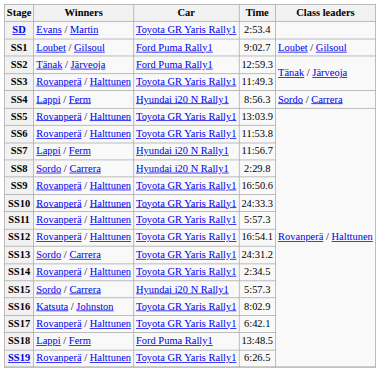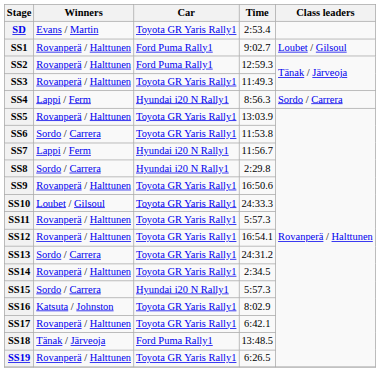 <table class="wikitable" style="font-size:85%">
 <tr>
 <th>Stage</th>
 <th>Winners</th>
 <th>Car</th>
 <th>Time</th>
 <th>Class leaders</th>
 </tr>
 <tr>
 <th><a href='#'>SD</a></th>
 <td><a href='#'>Evans</a> / <a href='#'>Martin</a></td>
 <td><a href='#'>Toyota GR Yaris Rally1</a></td>
 <td align="center">2:53.4</td>
 <td></td>
 </tr>
 <tr>
 <th>SS1</th>
-<td><a href='#'>Loubet</a> / <a href='#'>Gilsoul</a></td>
+<td><a href='#'>Rovanperä</a> / <a href='#'>Halttunen</a></td>
 <td><a href='#'>Ford Puma Rally1</a></td>
 <td align="center">9:02.7</td>
 <td><a href='#'>Loubet</a> / <a href='#'>Gilsoul</a></td>
 </tr>
 <tr>
 <th>SS2</th>
-<td><a href='#'>Tänak</a> / <a href='#'>Järveoja</a></td>
+<td><a href='#'>Rovanperä</a> / <a href='#'>Halttunen</a></td>
 <td><a href='#'>Ford Puma Rally1</a></td>
 <td align="center">12:59.3</td>
 <td rowspan=2><a href='#'>Tänak</a> / <a href='#'>Järveoja</a></td>
 </tr>
 <tr>
 <th>SS3</th>
 <td><a href='#'>Rovanperä</a> / <a href='#'>Halttunen</a></td>
 <td><a href='#'>Toyota GR Yaris Rally1</a></td>
 <td align="center">11:49.3</td>
 </tr>
 <tr>
 <th>SS4</th>
 <td><a href='#'>Lappi</a> / <a href='#'>Ferm</a></td>
 <td><a href='#'>Hyundai i20 N Rally1</a></td>
 <td align="center">8:56.3</td>
 <td><a href='#'>Sordo</a> / <a href='#'>Carrera</a></td>
 </tr>
 <tr>
 <th>SS5</th>
 <td><a href='#'>Rovanperä</a> / <a href='#'>Halttunen</a></td>
 <td><a href='#'>Toyota GR Yaris Rally1</a></td>
 <td align="center">13:03.9</td>
 <td rowspan=15><a href='#'>Rovanperä</a> / <a href='#'>Halttunen</a></td>
 </tr>
 <tr>
 <th>SS6</th>
-<td><a href='#'>Rovanperä</a> / <a href='#'>Halttunen</a></td>
+<td><a href='#'>Sordo</a> / <a href='#'>Carrera</a></td>
 <td><a href='#'>Toyota GR Yaris Rally1</a></td>
 <td align="center">11:53.8</td>
 </tr>
 <tr>
 <th>SS7</th>
 <td><a href='#'>Lappi</a> / <a href='#'>Ferm</a></td>
 <td><a href='#'>Hyundai i20 N Rally1</a></td>
 <td align="center">11:56.7</td>
 </tr>
 <tr>
 <th>SS8</th>
 <td><a href='#'>Sordo</a> / <a href='#'>Carrera</a></td>
 <td><a href='#'>Hyundai i20 N Rally1</a></td>
 <td align="center">2:29.8</td>
 </tr>
 <tr>
 <th>SS9</th>
 <td><a href='#'>Rovanperä</a> / <a href='#'>Halttunen</a></td>
 <td><a href='#'>Toyota GR Yaris Rally1</a></td>
 <td align="center">16:50.6</td>
 </tr>
 <tr>
 <th>SS10</th>
-<td><a href='#'>Rovanperä</a> / <a href='#'>Halttunen</a></td>
+<td><a href='#'>Loubet</a> / <a href='#'>Gilsoul</a></td>
 <td><a href='#'>Toyota GR Yaris Rally1</a></td>
 <td align="center">24:33.3</td>
 </tr>
 <tr>
 <th>SS11</th>
 <td><a href='#'>Rovanperä</a> / <a href='#'>Halttunen</a></td>
 <td><a href='#'>Toyota GR Yaris Rally1</a></td>
 <td align="center">5:57.3</td>
 </tr>
 <tr>
 <th>SS12</th>
 <td><a href='#'>Rovanperä</a> / <a href='#'>Halttunen</a></td>
 <td><a href='#'>Toyota GR Yaris Rally1</a></td>
 <td align="center">16:54.1</td>
 </tr>
 <tr>
 <th>SS13</th>
 <td><a href='#'>Sordo</a> / <a href='#'>Carrera</a></td>
 <td><a href='#'>Toyota GR Yaris Rally1</a></td>
 <td align="center">24:31.2</td>
 </tr>
 <tr>
 <th>SS14</th>
 <td><a href='#'>Rovanperä</a> / <a href='#'>Halttunen</a></td>
 <td><a href='#'>Toyota GR Yaris Rally1</a></td>
 <td align="center">2:34.5</td>
 </tr>
 <tr>
 <th>SS15</th>
 <td><a href='#'>Sordo</a> / <a href='#'>Carrera</a></td>
 <td><a href='#'>Hyundai i20 N Rally1</a></td>
 <td align="center">5:57.3</td>
 </tr>
 <tr>
 <th>SS16</th>
 <td><a href='#'>Katsuta</a> / <a href='#'>Johnston</a></td>
 <td><a href='#'>Toyota GR Yaris Rally1</a></td>
 <td align="center">8:02.9</td>
 </tr>
 <tr>
 <th>SS17</th>
 <td><a href='#'>Rovanperä</a> / <a href='#'>Halttunen</a></td>
 <td><a href='#'>Toyota GR Yaris Rally1</a></td>
 <td align="center">6:42.1</td>
 </tr>
 <tr>
 <th>SS18</th>
-<td><a href='#'>Lappi</a> / <a href='#'>Ferm</a></td>
+<td><a href='#'>Tänak</a> / <a href='#'>Järveoja</a></td>
 <td><a href='#'>Ford Puma Rally1</a></td>
 <td align="center">13:48.5</td>
 </tr>
 <tr>
 <th><a href='#'>SS19</a></th>
 <td><a href='#'>Rovanperä</a> / <a href='#'>Halttunen</a></td>
 <td><a href='#'>Toyota GR Yaris Rally1</a></td>
 <td align="center">6:26.5</td>
 </tr>
 <tr>
 </tr>
 </table>
